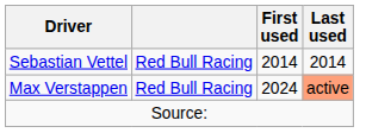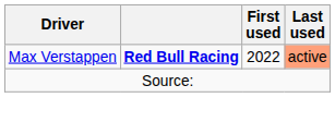 <table class="sortable wikitable" style="font-size:85%;">
 <tr>
 <th>Driver</th>
 <th></th>
 <th>First<br>used</th>
 <th>Last<br>used</th>
 </tr>
 <tr>
-<td data-sort-value="Vet"> <a href='#'>Sebastian Vettel</a></td>
-<td data-sort-value="Red"> <a href='#'>Red Bull Racing</a></td>
-<td style="text-align:center">2014</td>
-<td style="text-align:center">2014</td>
-</tr>
-<tr>
 <td data-sort-value="Vers"> <a href='#'>Max Verstappen</a></td>
-<td data-sort-value="Red"> <a href='#'>Red Bull Racing</a></td>
-<td style="text-align:center">2024</td>
+<td data-sort-value="Red"><strong> <a href='#'>Red Bull Racing</a></strong></td>
+<td style="text-align:center">2022</td>
 <td style="background: lightsalmon; text-align:center">active</td>
 </tr>
 <tr class="sortbottom">
 <td colspan="4" align="center">Source:</td>
 </tr>
 </table>
